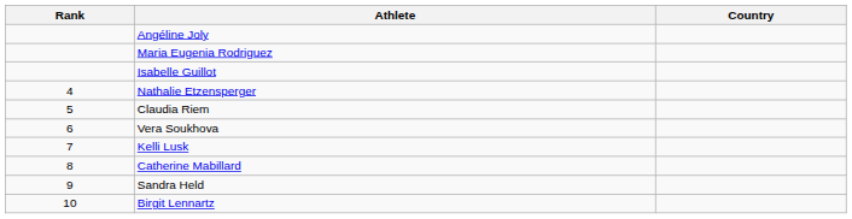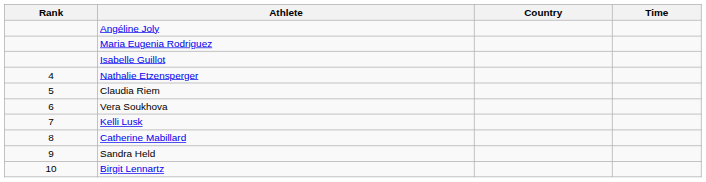 <table class="wikitable" width=80% style="font-size:90%; text-align:left;">
 <tr>
 <th>Rank</th>
 <th>Athlete</th>
 <th>Country</th>
+<th>Time</th>
 </tr>
 <tr>
 <td align="center"></td>
 <td><a href='#'>Angéline Joly</a></td>
+<td></td>
 <td></td>
 </tr>
 <tr>
 <td align="center"></td>
 <td><a href='#'>Maria Eugenia Rodriguez</a></td>
 <td></td>
+<td></td>
 </tr>
 <tr>
 <td align="center"></td>
 <td><a href='#'>Isabelle Guillot</a></td>
+<td></td>
 <td></td>
 </tr>
 <tr>
 <td align="center">4</td>
 <td><a href='#'>Nathalie Etzensperger</a></td>
 <td></td>
+<td></td>
 </tr>
 <tr>
 <td align="center">5</td>
 <td>Claudia Riem</td>
+<td></td>
 <td></td>
 </tr>
 <tr>
 <td align="center">6</td>
 <td>Vera Soukhova</td>
 <td></td>
+<td></td>
 </tr>
 <tr>
 <td align="center">7</td>
 <td><a href='#'>Kelli Lusk</a></td>
+<td></td>
 <td></td>
 </tr>
 <tr>
 <td align="center">8</td>
 <td><a href='#'>Catherine Mabillard</a></td>
 <td></td>
+<td></td>
 </tr>
 <tr>
 <td align="center">9</td>
 <td>Sandra Held</td>
+<td></td>
 <td></td>
 </tr>
 <tr>
 <td align="center">10</td>
 <td><a href='#'>Birgit Lennartz</a></td>
 <td></td>
+<td></td>
 </tr>
 </table>
